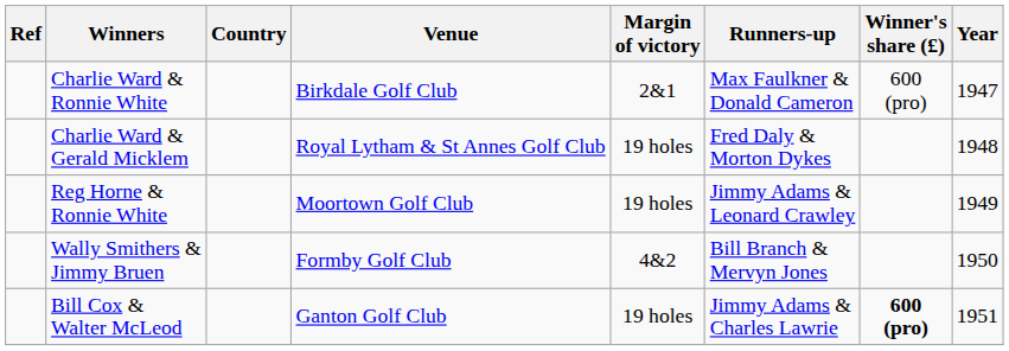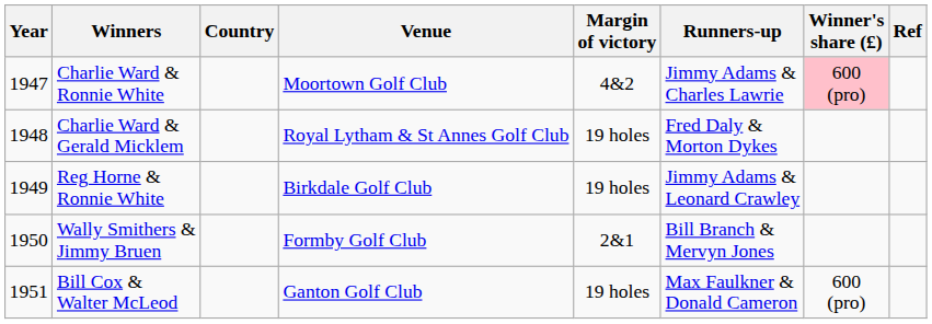 <table class="wikitable">
 <tr>
-<th>Ref</th>
+<th>Year</th>
 <th>Winners</th>
 <th>Country</th>
 <th>Venue</th>
 <th>Margin<br>of victory</th>
 <th>Runners-up</th>
 <th>Winner's<br>share (£)</th>
-<th>Year</th>
+<th>Ref</th>
 </tr>
 <tr>
-<td></td>
+<td>1947</td>
 <td><a href='#'>Charlie Ward</a> &<br><a href='#'>Ronnie White</a></td>
 <td><br></td>
-<td><a href='#'>Birkdale Golf Club</a></td>
-<td align=center>2&1</td>
-<td> <a href='#'>Max Faulkner</a> &<br> <a href='#'>Donald Cameron</a></td>
-<td align=center>600<br>(pro)</td>
-<td>1947</td>
+<td><a href='#'>Moortown Golf Club</a></td>
+<td align=center>4&2</td>
+<td> <a href='#'>Jimmy Adams</a> &<br> <a href='#'>Charles Lawrie</a></td>
+<td align=center style="background: pink;">600<br>(pro)</td>
+<td></td>
 </tr>
 <tr>
-<td></td>
+<td>1948</td>
 <td><a href='#'>Charlie Ward</a> &<br><a href='#'>Gerald Micklem</a></td>
 <td><br></td>
 <td><a href='#'>Royal Lytham & St Annes Golf Club</a></td>
 <td align=center>19 holes</td>
 <td> <a href='#'>Fred Daly</a> &<br> <a href='#'>Morton Dykes</a></td>
 <td align=center></td>
-<td>1948</td>
+<td></td>
 </tr>
 <tr>
-<td></td>
+<td>1949</td>
 <td><a href='#'>Reg Horne</a> &<br><a href='#'>Ronnie White</a></td>
 <td><br></td>
-<td><a href='#'>Moortown Golf Club</a></td>
+<td><a href='#'>Birkdale Golf Club</a></td>
 <td align=center>19 holes</td>
 <td> <a href='#'>Jimmy Adams</a> &<br> <a href='#'>Leonard Crawley</a></td>
 <td align=center></td>
-<td>1949</td>
+<td></td>
 </tr>
 <tr>
-<td></td>
+<td>1950</td>
 <td><a href='#'>Wally Smithers</a> &<br><a href='#'>Jimmy Bruen</a></td>
 <td><br></td>
 <td><a href='#'>Formby Golf Club</a></td>
-<td align=center>4&2</td>
+<td align=center>2&1</td>
 <td> <a href='#'>Bill Branch</a> &<br> <a href='#'>Mervyn Jones</a></td>
 <td align=center></td>
-<td>1950</td>
+<td></td>
 </tr>
 <tr>
-<td></td>
+<td>1951</td>
 <td><a href='#'>Bill Cox</a> &<br><a href='#'>Walter McLeod</a></td>
 <td><br></td>
 <td><a href='#'>Ganton Golf Club</a></td>
 <td align=center>19 holes</td>
-<td> <a href='#'>Jimmy Adams</a> &<br> <a href='#'>Charles Lawrie</a></td>
-<td align=center><strong>600<br>(pro)</strong></td>
-<td>1951</td>
+<td> <a href='#'>Max Faulkner</a> &<br> <a href='#'>Donald Cameron</a></td>
+<td align=center>600<br>(pro)</td>
+<td></td>
 </tr>
 </table>
